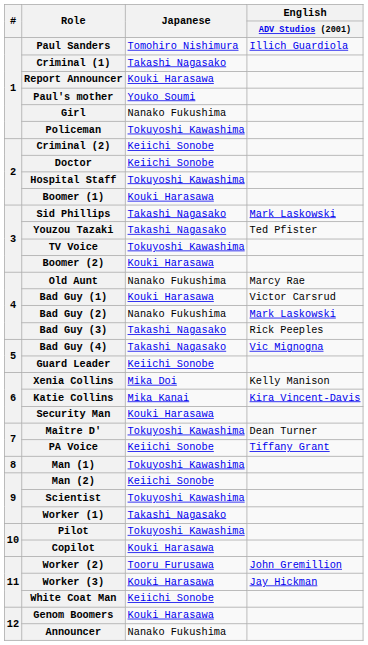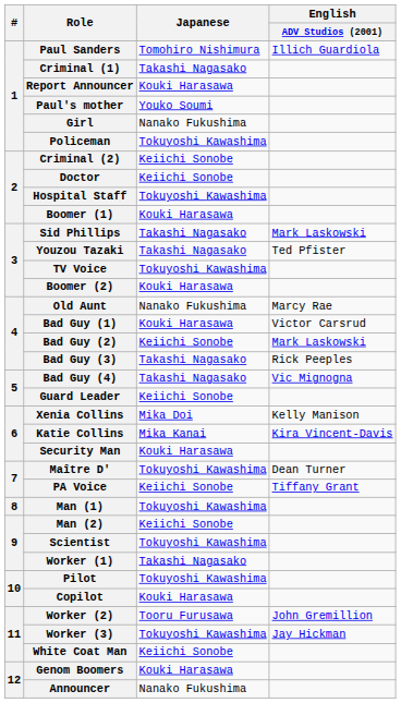 <table class="wikitable mw-collapsible mw-collapsed">
 <tr>
 <th rowspan="2">#</th>
 <th rowspan="2">Role</th>
 <th rowspan="2">Japanese</th>
 <th>English</th>
 </tr>
 <tr>
 <th><small><a href='#'>ADV Studios</a> (2001)</small></th>
 </tr>
 <tr>
 <th rowspan="6">1</th>
 <th>Paul Sanders</th>
 <td><a href='#'>Tomohiro Nishimura</a></td>
 <td><a href='#'>Illich Guardiola</a></td>
 </tr>
 <tr>
 <th>Criminal (1)</th>
 <td><a href='#'>Takashi Nagasako</a></td>
 <td></td>
 </tr>
 <tr>
 <th>Report Announcer</th>
 <td><a href='#'>Kouki Harasawa</a></td>
 <td></td>
 </tr>
 <tr>
 <th>Paul's mother</th>
 <td><a href='#'>Youko Soumi</a></td>
 <td></td>
 </tr>
 <tr>
 <th>Girl</th>
 <td>Nanako Fukushima</td>
 <td></td>
 </tr>
 <tr>
 <th>Policeman</th>
 <td><a href='#'>Tokuyoshi Kawashima</a></td>
 <td></td>
 </tr>
 <tr>
 <th rowspan="4">2</th>
 <th>Criminal (2)</th>
 <td><a href='#'>Keiichi Sonobe</a></td>
 <td></td>
 </tr>
 <tr>
 <th>Doctor</th>
 <td><a href='#'>Keiichi Sonobe</a></td>
 <td></td>
 </tr>
 <tr>
 <th>Hospital Staff</th>
 <td><a href='#'>Tokuyoshi Kawashima</a></td>
 <td></td>
 </tr>
 <tr>
 <th>Boomer (1)</th>
 <td><a href='#'>Kouki Harasawa</a></td>
 <td></td>
 </tr>
 <tr>
 <th rowspan="4">3</th>
 <th>Sid Phillips</th>
 <td><a href='#'>Takashi Nagasako</a></td>
 <td><a href='#'>Mark Laskowski</a></td>
 </tr>
 <tr>
 <th>Youzou Tazaki</th>
 <td><a href='#'>Takashi Nagasako</a></td>
 <td>Ted Pfister</td>
 </tr>
 <tr>
 <th>TV Voice</th>
 <td><a href='#'>Tokuyoshi Kawashima</a></td>
 <td></td>
 </tr>
 <tr>
 <th>Boomer (2)</th>
 <td><a href='#'>Kouki Harasawa</a></td>
 <td></td>
 </tr>
 <tr>
 <th rowspan="4">4</th>
 <th>Old Aunt</th>
 <td>Nanako Fukushima</td>
 <td>Marcy Rae</td>
 </tr>
 <tr>
 <th>Bad Guy (1)</th>
 <td><a href='#'>Kouki Harasawa</a></td>
 <td>Victor Carsrud</td>
 </tr>
 <tr>
 <th>Bad Guy (2)</th>
-<td>Nanako Fukushima</td>
+<td><a href='#'>Keiichi Sonobe</a></td>
 <td><a href='#'>Mark Laskowski</a></td>
 </tr>
 <tr>
 <th>Bad Guy (3)</th>
 <td><a href='#'>Takashi Nagasako</a></td>
 <td>Rick Peeples</td>
 </tr>
 <tr>
 <th rowspan="2">5</th>
 <th>Bad Guy (4)</th>
 <td><a href='#'>Takashi Nagasako</a></td>
 <td><a href='#'>Vic Mignogna</a></td>
 </tr>
 <tr>
 <th>Guard Leader</th>
 <td><a href='#'>Keiichi Sonobe</a></td>
 <td></td>
 </tr>
 <tr>
 <th rowspan="3">6</th>
 <th>Xenia Collins</th>
 <td><a href='#'>Mika Doi</a></td>
 <td>Kelly Manison</td>
 </tr>
 <tr>
 <th>Katie Collins</th>
 <td><a href='#'>Mika Kanai</a></td>
 <td><a href='#'>Kira Vincent-Davis</a></td>
 </tr>
 <tr>
 <th>Security Man</th>
 <td><a href='#'>Kouki Harasawa</a></td>
 <td></td>
 </tr>
 <tr>
 <th rowspan="2">7</th>
 <th>Maître D'</th>
 <td><a href='#'>Tokuyoshi Kawashima</a></td>
 <td>Dean Turner</td>
 </tr>
 <tr>
 <th>PA Voice</th>
 <td><a href='#'>Keiichi Sonobe</a></td>
 <td><a href='#'>Tiffany Grant</a></td>
 </tr>
 <tr>
 <th>8</th>
 <th>Man (1)</th>
 <td><a href='#'>Tokuyoshi Kawashima</a></td>
 <td></td>
 </tr>
 <tr>
 <th rowspan="3">9</th>
 <th>Man (2)</th>
 <td><a href='#'>Keiichi Sonobe</a></td>
 <td></td>
 </tr>
 <tr>
 <th>Scientist</th>
 <td><a href='#'>Tokuyoshi Kawashima</a></td>
 <td></td>
 </tr>
 <tr>
 <th>Worker (1)</th>
 <td><a href='#'>Takashi Nagasako</a></td>
 <td></td>
 </tr>
 <tr>
 <th rowspan="2">10</th>
 <th>Pilot</th>
 <td><a href='#'>Tokuyoshi Kawashima</a></td>
 <td></td>
 </tr>
 <tr>
 <th>Copilot</th>
 <td><a href='#'>Kouki Harasawa</a></td>
 <td></td>
 </tr>
 <tr>
 <th rowspan="3">11</th>
 <th>Worker (2)</th>
 <td><a href='#'>Tooru Furusawa</a></td>
 <td><a href='#'>John Gremillion</a></td>
 </tr>
 <tr>
 <th>Worker (3)</th>
-<td><a href='#'>Kouki Harasawa</a></td>
+<td><a href='#'>Tokuyoshi Kawashima</a></td>
 <td><a href='#'>Jay Hickman</a></td>
 </tr>
 <tr>
 <th>White Coat Man</th>
 <td><a href='#'>Keiichi Sonobe</a></td>
 <td></td>
 </tr>
 <tr>
 <th rowspan="2">12</th>
 <th>Genom Boomers</th>
 <td><a href='#'>Kouki Harasawa</a></td>
 <td></td>
 </tr>
 <tr>
 <th>Announcer</th>
 <td>Nanako Fukushima</td>
 <td></td>
 </tr>
 </table>
